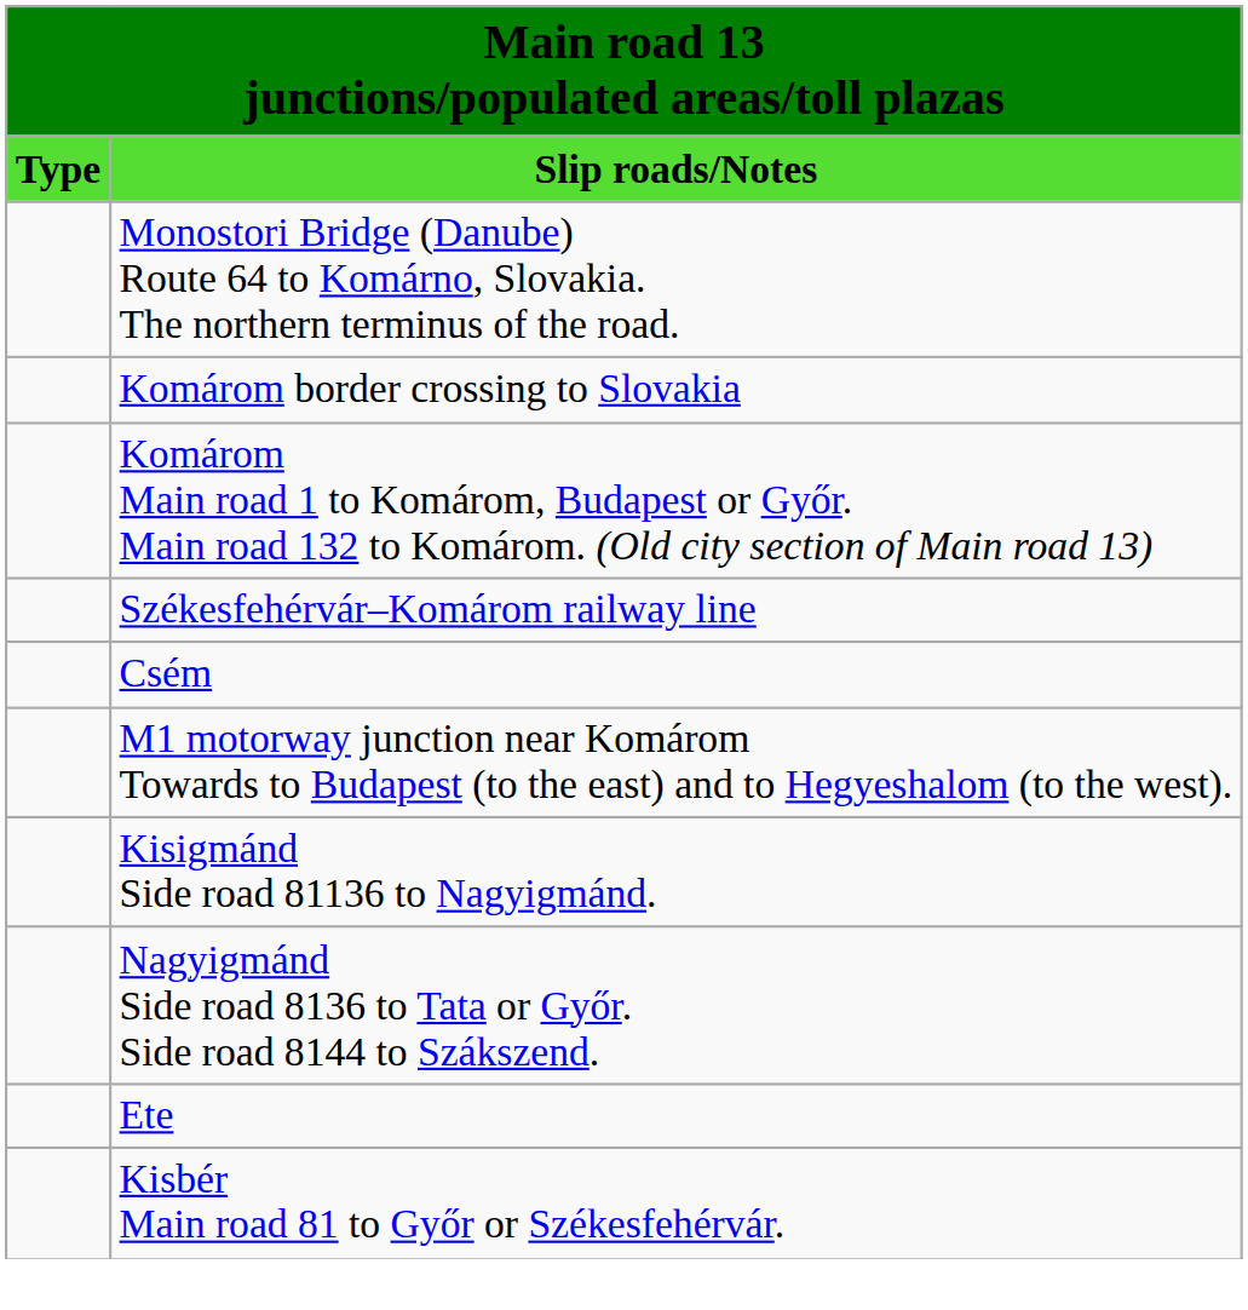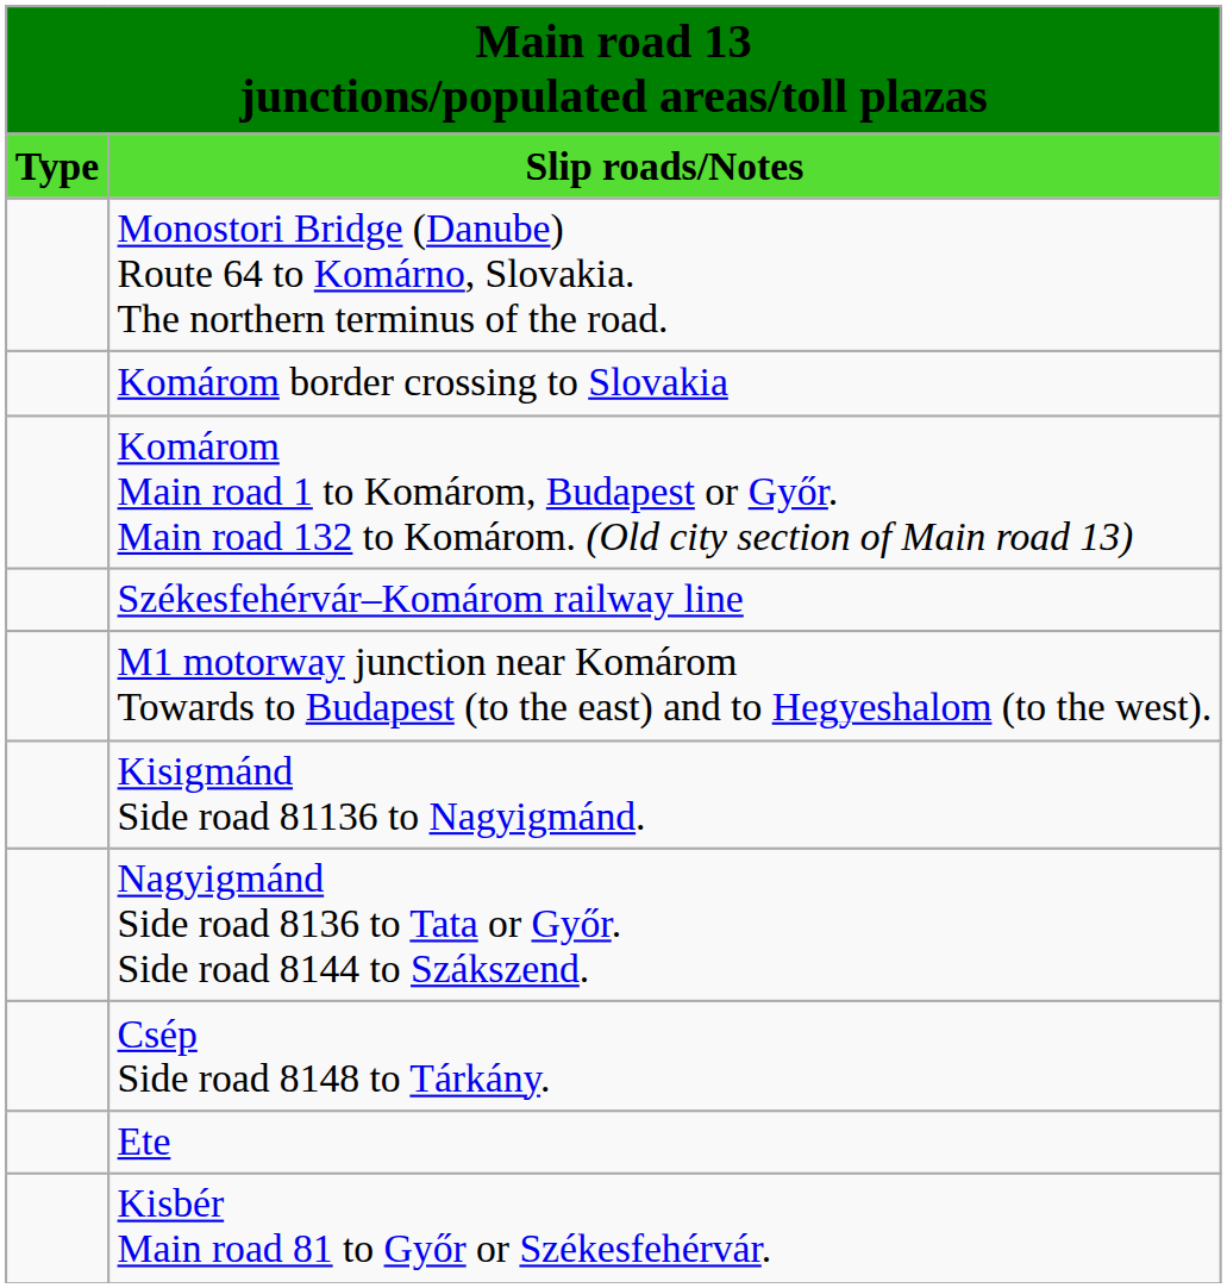 <table class="wikitable">
 <tr>
 <td colspan=2 bgcolor=green align=center style=margin-top:15><span><big><strong>Main road 13<br>junctions/populated areas/toll plazas</strong></big></span></td>
 </tr>
 <tr>
 <td align=center bgcolor=55DD33><strong>Type</strong></td>
 <td align=center bgcolor=55DD33><strong>Slip roads/Notes</strong></td>
 </tr>
 <tr>
 <td></td>
 <td><a href='#'>Monostori Bridge</a> (<a href='#'>Danube</a>)<br> Route 64 to <a href='#'>Komárno</a>, Slovakia.<br>The northern terminus of the road.</td>
 </tr>
 <tr>
 <td></td>
 <td><a href='#'>Komárom</a> border crossing to <a href='#'>Slovakia</a></td>
 </tr>
 <tr>
 <td></td>
 <td><a href='#'>Komárom</a><br> <a href='#'>Main road 1</a> to Komárom, <a href='#'>Budapest</a> or <a href='#'>Győr</a>.<br><a href='#'>Main road 132</a> to Komárom. <em>(Old city section of Main road 13)</em></td>
 </tr>
 <tr>
 <td></td>
 <td><a href='#'>Székesfehérvár–Komárom railway line</a></td>
 </tr>
 <tr>
 <td></td>
-<td><a href='#'>Csém</a></td>
-</tr>
-<tr>
-<td></td>
 <td> <a href='#'>M1 motorway</a> junction near Komárom<br>Towards to <a href='#'>Budapest</a> (to the east) and to <a href='#'>Hegyeshalom</a> (to the west).</td>
 </tr>
 <tr>
 <td></td>
 <td><a href='#'>Kisigmánd</a><br>Side road 81136 to <a href='#'>Nagyigmánd</a>.</td>
 </tr>
 <tr>
 <td></td>
 <td><a href='#'>Nagyigmánd</a><br>Side road 8136 to <a href='#'>Tata</a> or <a href='#'>Győr</a>.<br>Side road 8144 to <a href='#'>Szákszend</a>.</td>
 </tr>
 <tr>
 <td></td>
+<td><a href='#'>Csép</a><br>Side road 8148 to <a href='#'>Tárkány</a>.</td>
+</tr>
+<tr>
+<td></td>
 <td><a href='#'>Ete</a></td>
 </tr>
 <tr>
 <td></td>
 <td><a href='#'>Kisbér</a><br> <a href='#'>Main road 81</a> to <a href='#'>Győr</a> or <a href='#'>Székesfehérvár</a>.</td>
 </tr>
 </table>
